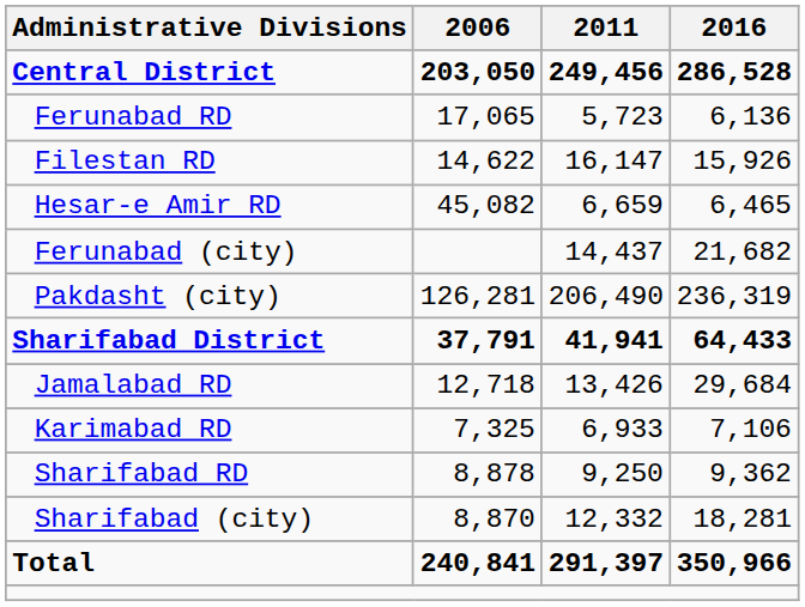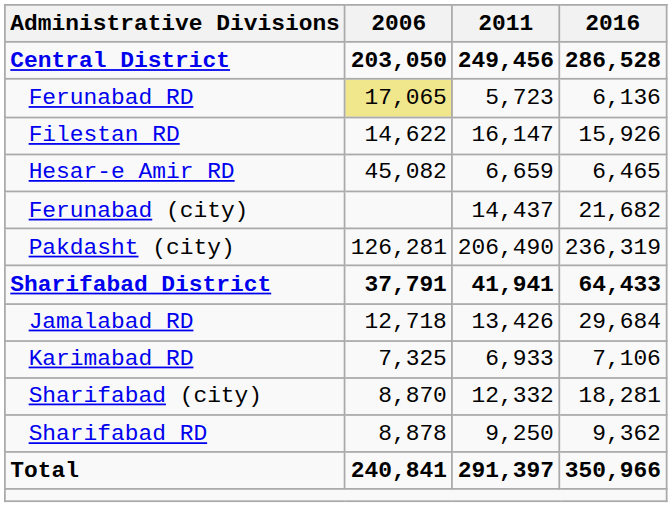 <table class="wikitable">
 <tr>
 <th>Administrative Divisions</th>
 <th>2006</th>
 <th>2011</th>
 <th>2016</th>
 </tr>
 <tr>
 <td><strong><a href='#'>Central District</a></strong></td>
 <td style="text-align: right;"><strong>203,050</strong></td>
 <td style="text-align: right;"><strong>249,456</strong></td>
 <td style="text-align: right;"><strong>286,528</strong></td>
 </tr>
 <tr>
 <td style="padding-left: 1em;"><a href='#'>Ferunabad RD</a></td>
-<td style="text-align: right;">17,065</td>
+<td style="background: khaki; text-align: right;">17,065</td>
 <td style="text-align: right;">5,723</td>
 <td style="text-align: right;">6,136</td>
 </tr>
 <tr>
 <td style="padding-left: 1em;"><a href='#'>Filestan RD</a></td>
 <td style="text-align: right;">14,622</td>
 <td style="text-align: right;">16,147</td>
 <td style="text-align: right;">15,926</td>
 </tr>
 <tr>
 <td style="padding-left: 1em;"><a href='#'>Hesar-e Amir RD</a></td>
 <td style="text-align: right;">45,082</td>
 <td style="text-align: right;">6,659</td>
 <td style="text-align: right;">6,465</td>
 </tr>
 <tr>
 <td style="padding-left: 1em;"><a href='#'>Ferunabad</a> (city)</td>
 <td style="text-align: right;"></td>
 <td style="text-align: right;">14,437</td>
 <td style="text-align: right;">21,682</td>
 </tr>
 <tr>
 <td style="padding-left: 1em;"><a href='#'>Pakdasht</a> (city)</td>
 <td style="text-align: right;">126,281</td>
 <td style="text-align: right;">206,490</td>
 <td style="text-align: right;">236,319</td>
 </tr>
 <tr>
 <td><strong><a href='#'>Sharifabad District</a></strong></td>
 <td style="text-align: right;"><strong>37,791</strong></td>
 <td style="text-align: right;"><strong>41,941</strong></td>
 <td style="text-align: right;"><strong>64,433</strong></td>
 </tr>
 <tr>
 <td style="padding-left: 1em;"><a href='#'>Jamalabad RD</a></td>
 <td style="text-align: right;">12,718</td>
 <td style="text-align: right;">13,426</td>
 <td style="text-align: right;">29,684</td>
 </tr>
 <tr>
 <td style="padding-left: 1em;"><a href='#'>Karimabad RD</a></td>
 <td style="text-align: right;">7,325</td>
 <td style="text-align: right;">6,933</td>
 <td style="text-align: right;">7,106</td>
 </tr>
 <tr>
+<td style="padding-left: 1em;"><a href='#'>Sharifabad</a> (city)</td>
+<td style="text-align: right;">8,870</td>
+<td style="text-align: right;">12,332</td>
+<td style="text-align: right;">18,281</td>
+</tr>
+<tr>
 <td style="padding-left: 1em;"><a href='#'>Sharifabad RD</a></td>
 <td style="text-align: right;">8,878</td>
 <td style="text-align: right;">9,250</td>
 <td style="text-align: right;">9,362</td>
-</tr>
-<tr>
-<td style="padding-left: 1em;"><a href='#'>Sharifabad</a> (city)</td>
-<td style="text-align: right;">8,870</td>
-<td style="text-align: right;">12,332</td>
-<td style="text-align: right;">18,281</td>
 </tr>
 <tr>
 <td><strong>Total</strong></td>
 <td style="text-align: right;"><strong>240,841</strong></td>
 <td style="text-align: right;"><strong>291,397</strong></td>
 <td style="text-align: right;"><strong>350,966</strong></td>
 </tr>
 <tr>
 <td colspan=4></td>
 </tr>
 </table>
